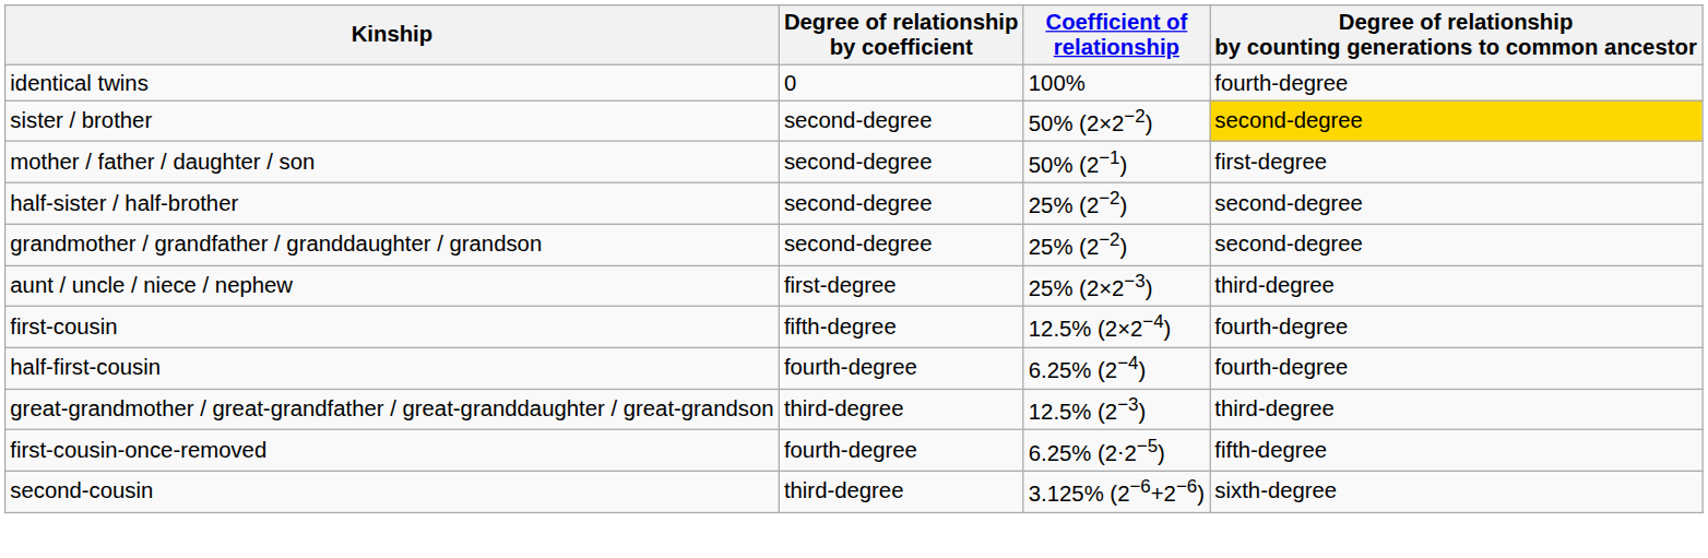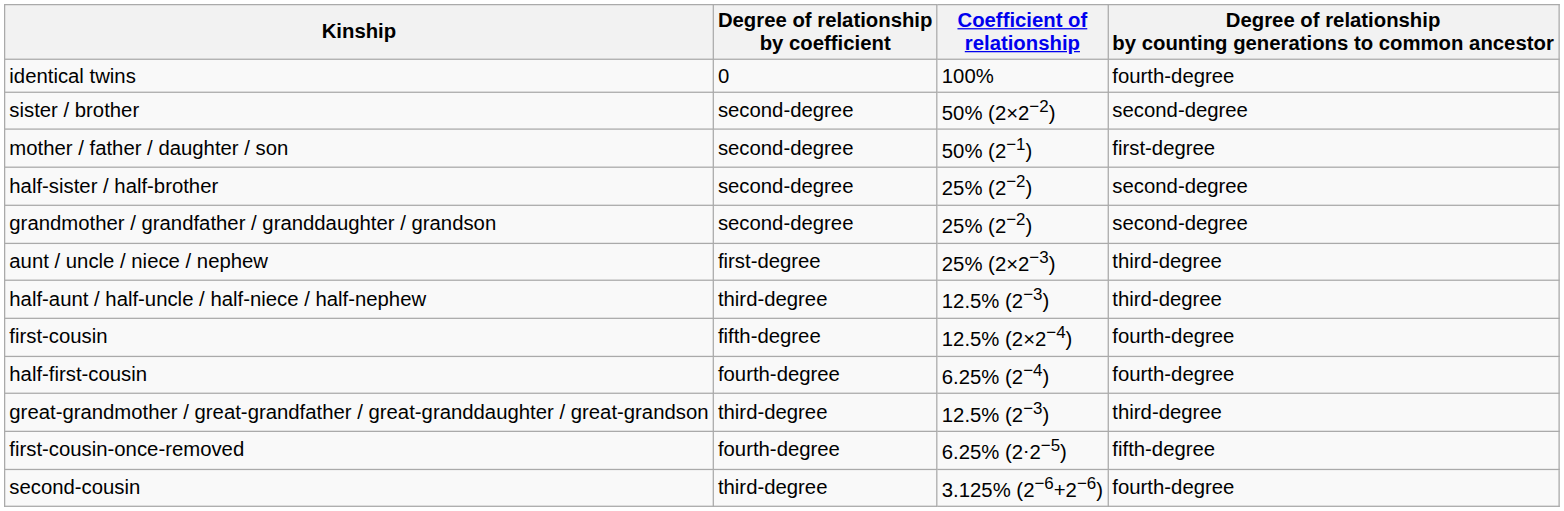 <table class="wikitable">
 <tr>
 <th>Kinship</th>
 <th>Degree of relationship <br>by coefficient</th>
 <th><a href='#'>Coefficient of<br>relationship</a></th>
 <th>Degree of relationship <br>by counting generations to common ancestor</th>
 </tr>
 <tr>
 <td>identical twins</td>
 <td>0</td>
 <td>100%</td>
 <td>fourth-degree</td>
 </tr>
 <tr>
 <td>sister / brother</td>
 <td>second-degree</td>
 <td>50% (2×2<sup>−2</sup>)</td>
-<td style="background: gold;">second-degree</td>
+<td>second-degree</td>
 </tr>
 <tr>
 <td>mother / father / daughter / son</td>
 <td>second-degree</td>
 <td>50% (2<sup>−1</sup>)</td>
 <td>first-degree</td>
 </tr>
 <tr>
 <td>half-sister / half-brother</td>
 <td>second-degree</td>
 <td>25% (2<sup>−2</sup>)</td>
 <td>second-degree</td>
 </tr>
 <tr>
 <td>grandmother / grandfather / granddaughter / grandson</td>
 <td>second-degree</td>
 <td>25% (2<sup>−2</sup>)</td>
 <td>second-degree</td>
 </tr>
 <tr>
 <td>aunt / uncle / niece / nephew</td>
 <td>first-degree</td>
 <td>25% (2×2<sup>−3</sup>)</td>
+<td>third-degree</td>
+</tr>
+<tr>
+<td>half-aunt / half-uncle / half-niece / half-nephew</td>
+<td>third-degree</td>
+<td>12.5% (2<sup>−3</sup>)</td>
 <td>third-degree</td>
 </tr>
 <tr>
 <td>first-cousin</td>
 <td>fifth-degree</td>
 <td>12.5% (2×2<sup>−4</sup>)</td>
 <td>fourth-degree</td>
 </tr>
 <tr>
 <td>half-first-cousin</td>
 <td>fourth-degree</td>
 <td>6.25% (2<sup>−4</sup>)</td>
 <td>fourth-degree</td>
 </tr>
 <tr>
 <td>great-grandmother / great-grandfather / great-granddaughter / great-grandson</td>
 <td>third-degree</td>
 <td>12.5% (2<sup>−3</sup>)</td>
 <td>third-degree</td>
 </tr>
 <tr>
 <td>first-cousin-once-removed</td>
 <td>fourth-degree</td>
 <td>6.25% (2⋅2<sup>−5</sup>)</td>
 <td>fifth-degree</td>
 </tr>
 <tr>
 <td>second-cousin</td>
 <td>third-degree</td>
 <td>3.125% (2<sup>−6</sup>+2<sup>−6</sup>)</td>
-<td>sixth-degree</td>
+<td>fourth-degree</td>
 </tr>
 </table>
